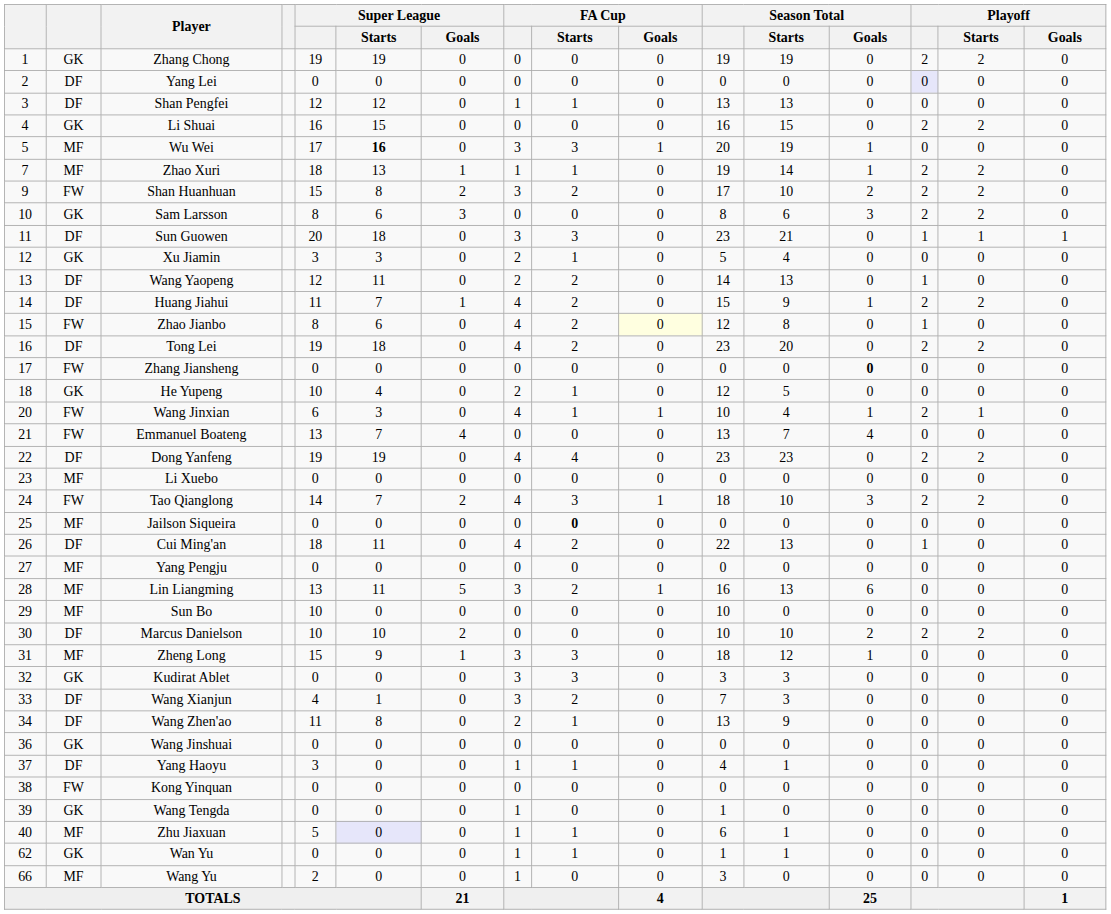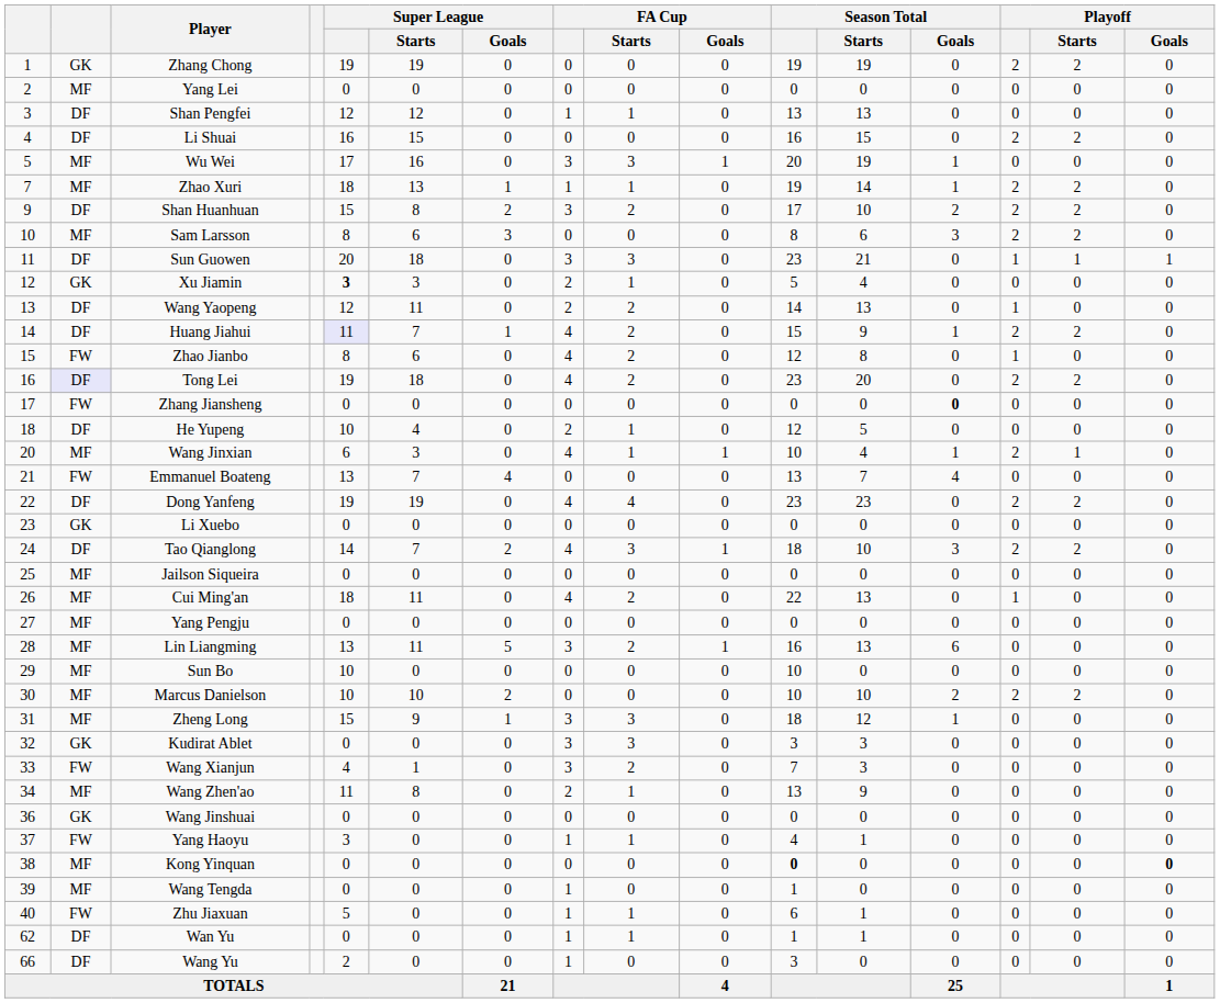 <table class="wikitable" width="80%" style="text-align:center">
 <tr>
 <th rowspan="2"></th>
 <th rowspan="2"></th>
 <th rowspan="2" width="200">Player</th>
 <th rowspan="2"></th>
 <th colspan="3" width="105">Super League</th>
 <th colspan="3" width="105">FA Cup</th>
 <th colspan="3" width="105">Season Total</th>
 <th colspan="3">Playoff</th>
 </tr>
 <tr>
 <th></th>
 <th>Starts</th>
 <th>Goals</th>
 <th></th>
 <th>Starts</th>
 <th>Goals</th>
 <th></th>
 <th>Starts</th>
 <th>Goals</th>
 <th></th>
 <th>Starts</th>
 <th>Goals</th>
 </tr>
 <tr>
 <td>1</td>
 <td>GK</td>
 <td>Zhang Chong</td>
 <td></td>
 <td>19</td>
 <td>19</td>
 <td>0</td>
 <td>0</td>
 <td>0</td>
 <td>0</td>
 <td>19</td>
 <td>19</td>
 <td>0</td>
 <td>2</td>
 <td>2</td>
 <td>0</td>
 </tr>
 <tr>
 <td>2</td>
-<td>DF</td>
+<td>MF</td>
 <td>Yang Lei</td>
 <td></td>
 <td>0</td>
 <td>0</td>
 <td>0</td>
 <td>0</td>
 <td>0</td>
 <td>0</td>
 <td>0</td>
 <td>0</td>
 <td>0</td>
-<td style="background: lavender;">0</td>
+<td>0</td>
 <td>0</td>
 <td>0</td>
 </tr>
 <tr>
 <td>3</td>
 <td>DF</td>
 <td>Shan Pengfei</td>
 <td></td>
 <td>12</td>
 <td>12</td>
 <td>0</td>
 <td>1</td>
 <td>1</td>
 <td>0</td>
 <td>13</td>
 <td>13</td>
 <td>0</td>
 <td>0</td>
 <td>0</td>
 <td>0</td>
 </tr>
 <tr>
 <td>4</td>
-<td>GK</td>
+<td>DF</td>
 <td>Li Shuai</td>
 <td></td>
 <td>16</td>
 <td>15</td>
 <td>0</td>
 <td>0</td>
 <td>0</td>
 <td>0</td>
 <td>16</td>
 <td>15</td>
 <td>0</td>
 <td>2</td>
 <td>2</td>
 <td>0</td>
 </tr>
 <tr>
 <td>5</td>
 <td>MF</td>
 <td>Wu Wei</td>
 <td></td>
 <td>17</td>
-<td><strong>16</strong></td>
+<td>16</td>
 <td>0</td>
 <td>3</td>
 <td>3</td>
 <td>1</td>
 <td>20</td>
 <td>19</td>
 <td>1</td>
 <td>0</td>
 <td>0</td>
 <td>0</td>
 </tr>
 <tr>
 <td>7</td>
 <td>MF</td>
 <td>Zhao Xuri</td>
 <td></td>
 <td>18</td>
 <td>13</td>
 <td>1</td>
 <td>1</td>
 <td>1</td>
 <td>0</td>
 <td>19</td>
 <td>14</td>
 <td>1</td>
 <td>2</td>
 <td>2</td>
 <td>0</td>
 </tr>
 <tr>
 <td>9</td>
-<td>FW</td>
+<td>DF</td>
 <td>Shan Huanhuan</td>
 <td></td>
 <td>15</td>
 <td>8</td>
 <td>2</td>
 <td>3</td>
 <td>2</td>
 <td>0</td>
 <td>17</td>
 <td>10</td>
 <td>2</td>
 <td>2</td>
 <td>2</td>
 <td>0</td>
 </tr>
 <tr>
 <td>10</td>
-<td>GK</td>
+<td>MF</td>
 <td>Sam Larsson</td>
 <td></td>
 <td>8</td>
 <td>6</td>
 <td>3</td>
 <td>0</td>
 <td>0</td>
 <td>0</td>
 <td>8</td>
 <td>6</td>
 <td>3</td>
 <td>2</td>
 <td>2</td>
 <td>0</td>
 </tr>
 <tr>
 <td>11</td>
 <td>DF</td>
 <td>Sun Guowen</td>
 <td></td>
 <td>20</td>
 <td>18</td>
 <td>0</td>
 <td>3</td>
 <td>3</td>
 <td>0</td>
 <td>23</td>
 <td>21</td>
 <td>0</td>
 <td>1</td>
 <td>1</td>
 <td>1</td>
 </tr>
 <tr>
 <td>12</td>
 <td>GK</td>
 <td>Xu Jiamin</td>
 <td></td>
-<td>3</td>
+<td><strong>3</strong></td>
 <td>3</td>
 <td>0</td>
 <td>2</td>
 <td>1</td>
 <td>0</td>
 <td>5</td>
 <td>4</td>
 <td>0</td>
 <td>0</td>
 <td>0</td>
 <td>0</td>
 </tr>
 <tr>
 <td>13</td>
 <td>DF</td>
 <td>Wang Yaopeng</td>
 <td></td>
 <td>12</td>
 <td>11</td>
 <td>0</td>
 <td>2</td>
 <td>2</td>
 <td>0</td>
 <td>14</td>
 <td>13</td>
 <td>0</td>
 <td>1</td>
 <td>0</td>
 <td>0</td>
 </tr>
 <tr>
 <td>14</td>
 <td>DF</td>
 <td>Huang Jiahui</td>
 <td></td>
-<td>11</td>
+<td style="background: lavender;">11</td>
 <td>7</td>
 <td>1</td>
 <td>4</td>
 <td>2</td>
 <td>0</td>
 <td>15</td>
 <td>9</td>
 <td>1</td>
 <td>2</td>
 <td>2</td>
 <td>0</td>
 </tr>
 <tr>
 <td>15</td>
 <td>FW</td>
 <td>Zhao Jianbo</td>
 <td></td>
 <td>8</td>
 <td>6</td>
 <td>0</td>
 <td>4</td>
 <td>2</td>
-<td style="background: lightyellow;">0</td>
+<td>0</td>
 <td>12</td>
 <td>8</td>
 <td>0</td>
 <td>1</td>
 <td>0</td>
 <td>0</td>
 </tr>
 <tr>
 <td>16</td>
-<td>DF</td>
+<td style="background: lavender;">DF</td>
 <td>Tong Lei</td>
 <td></td>
 <td>19</td>
 <td>18</td>
 <td>0</td>
 <td>4</td>
 <td>2</td>
 <td>0</td>
 <td>23</td>
 <td>20</td>
 <td>0</td>
 <td>2</td>
 <td>2</td>
 <td>0</td>
 </tr>
 <tr>
 <td>17</td>
 <td>FW</td>
 <td>Zhang Jiansheng</td>
 <td></td>
 <td>0</td>
 <td>0</td>
 <td>0</td>
 <td>0</td>
 <td>0</td>
 <td>0</td>
 <td>0</td>
 <td>0</td>
 <td><strong>0</strong></td>
 <td>0</td>
 <td>0</td>
 <td>0</td>
 </tr>
 <tr>
 <td>18</td>
-<td>GK</td>
+<td>DF</td>
 <td>He Yupeng</td>
 <td></td>
 <td>10</td>
 <td>4</td>
 <td>0</td>
 <td>2</td>
 <td>1</td>
 <td>0</td>
 <td>12</td>
 <td>5</td>
 <td>0</td>
 <td>0</td>
 <td>0</td>
 <td>0</td>
 </tr>
 <tr>
 <td>20</td>
-<td>FW</td>
+<td>MF</td>
 <td>Wang Jinxian</td>
 <td></td>
 <td>6</td>
 <td>3</td>
 <td>0</td>
 <td>4</td>
 <td>1</td>
 <td>1</td>
 <td>10</td>
 <td>4</td>
 <td>1</td>
 <td>2</td>
 <td>1</td>
 <td>0</td>
 </tr>
 <tr>
 <td>21</td>
 <td>FW</td>
 <td>Emmanuel Boateng</td>
 <td></td>
 <td>13</td>
 <td>7</td>
 <td>4</td>
 <td>0</td>
 <td>0</td>
 <td>0</td>
 <td>13</td>
 <td>7</td>
 <td>4</td>
 <td>0</td>
 <td>0</td>
 <td>0</td>
 </tr>
 <tr>
 <td>22</td>
 <td>DF</td>
 <td>Dong Yanfeng</td>
 <td></td>
 <td>19</td>
 <td>19</td>
 <td>0</td>
 <td>4</td>
 <td>4</td>
 <td>0</td>
 <td>23</td>
 <td>23</td>
 <td>0</td>
 <td>2</td>
 <td>2</td>
 <td>0</td>
 </tr>
 <tr>
 <td>23</td>
-<td>MF</td>
+<td>GK</td>
 <td>Li Xuebo</td>
 <td></td>
 <td>0</td>
 <td>0</td>
 <td>0</td>
 <td>0</td>
 <td>0</td>
 <td>0</td>
 <td>0</td>
 <td>0</td>
 <td>0</td>
 <td>0</td>
 <td>0</td>
 <td>0</td>
 </tr>
 <tr>
 <td>24</td>
-<td>FW</td>
+<td>DF</td>
 <td>Tao Qianglong</td>
 <td></td>
 <td>14</td>
 <td>7</td>
 <td>2</td>
 <td>4</td>
 <td>3</td>
 <td>1</td>
 <td>18</td>
 <td>10</td>
 <td>3</td>
 <td>2</td>
 <td>2</td>
 <td>0</td>
 </tr>
 <tr>
 <td>25</td>
 <td>MF</td>
 <td>Jailson Siqueira</td>
 <td></td>
 <td>0</td>
 <td>0</td>
 <td>0</td>
 <td>0</td>
-<td><strong>0</strong></td>
+<td>0</td>
 <td>0</td>
 <td>0</td>
 <td>0</td>
 <td>0</td>
 <td>0</td>
 <td>0</td>
 <td>0</td>
 </tr>
 <tr>
 <td>26</td>
-<td>DF</td>
+<td>MF</td>
 <td>Cui Ming'an</td>
 <td></td>
 <td>18</td>
 <td>11</td>
 <td>0</td>
 <td>4</td>
 <td>2</td>
 <td>0</td>
 <td>22</td>
 <td>13</td>
 <td>0</td>
 <td>1</td>
 <td>0</td>
 <td>0</td>
 </tr>
 <tr>
 <td>27</td>
 <td>MF</td>
 <td>Yang Pengju</td>
 <td></td>
 <td>0</td>
 <td>0</td>
 <td>0</td>
 <td>0</td>
 <td>0</td>
 <td>0</td>
 <td>0</td>
 <td>0</td>
 <td>0</td>
 <td>0</td>
 <td>0</td>
 <td>0</td>
 </tr>
 <tr>
 <td>28</td>
 <td>MF</td>
 <td>Lin Liangming</td>
 <td></td>
 <td>13</td>
 <td>11</td>
 <td>5</td>
 <td>3</td>
 <td>2</td>
 <td>1</td>
 <td>16</td>
 <td>13</td>
 <td>6</td>
 <td>0</td>
 <td>0</td>
 <td>0</td>
 </tr>
 <tr>
 <td>29</td>
 <td>MF</td>
 <td>Sun Bo</td>
 <td></td>
 <td>10</td>
 <td>0</td>
 <td>0</td>
 <td>0</td>
 <td>0</td>
 <td>0</td>
 <td>10</td>
 <td>0</td>
 <td>0</td>
 <td>0</td>
 <td>0</td>
 <td>0</td>
 </tr>
 <tr>
 <td>30</td>
-<td>DF</td>
+<td>MF</td>
 <td>Marcus Danielson</td>
 <td></td>
 <td>10</td>
 <td>10</td>
 <td>2</td>
 <td>0</td>
 <td>0</td>
 <td>0</td>
 <td>10</td>
 <td>10</td>
 <td>2</td>
 <td>2</td>
 <td>2</td>
 <td>0</td>
 </tr>
 <tr>
 <td>31</td>
 <td>MF</td>
 <td>Zheng Long</td>
 <td></td>
 <td>15</td>
 <td>9</td>
 <td>1</td>
 <td>3</td>
 <td>3</td>
 <td>0</td>
 <td>18</td>
 <td>12</td>
 <td>1</td>
 <td>0</td>
 <td>0</td>
 <td>0</td>
 </tr>
 <tr>
 <td>32</td>
 <td>GK</td>
 <td>Kudirat Ablet</td>
 <td></td>
 <td>0</td>
 <td>0</td>
 <td>0</td>
 <td>3</td>
 <td>3</td>
 <td>0</td>
 <td>3</td>
 <td>3</td>
 <td>0</td>
 <td>0</td>
 <td>0</td>
 <td>0</td>
 </tr>
 <tr>
 <td>33</td>
-<td>DF</td>
+<td>FW</td>
 <td>Wang Xianjun</td>
 <td></td>
 <td>4</td>
 <td>1</td>
 <td>0</td>
 <td>3</td>
 <td>2</td>
 <td>0</td>
 <td>7</td>
 <td>3</td>
 <td>0</td>
 <td>0</td>
 <td>0</td>
 <td>0</td>
 </tr>
 <tr>
 <td>34</td>
-<td>DF</td>
+<td>MF</td>
 <td>Wang Zhen'ao</td>
 <td></td>
 <td>11</td>
 <td>8</td>
 <td>0</td>
 <td>2</td>
 <td>1</td>
 <td>0</td>
 <td>13</td>
 <td>9</td>
 <td>0</td>
 <td>0</td>
 <td>0</td>
 <td>0</td>
 </tr>
 <tr>
 <td>36</td>
 <td>GK</td>
 <td>Wang Jinshuai</td>
 <td></td>
 <td>0</td>
 <td>0</td>
 <td>0</td>
 <td>0</td>
 <td>0</td>
 <td>0</td>
 <td>0</td>
 <td>0</td>
 <td>0</td>
 <td>0</td>
 <td>0</td>
 <td>0</td>
 </tr>
 <tr>
 <td>37</td>
-<td>DF</td>
+<td>FW</td>
 <td>Yang Haoyu</td>
 <td></td>
 <td>3</td>
 <td>0</td>
 <td>0</td>
 <td>1</td>
 <td>1</td>
 <td>0</td>
 <td>4</td>
 <td>1</td>
 <td>0</td>
 <td>0</td>
 <td>0</td>
 <td>0</td>
 </tr>
 <tr>
 <td>38</td>
-<td>FW</td>
+<td>MF</td>
 <td>Kong Yinquan</td>
 <td></td>
 <td>0</td>
 <td>0</td>
 <td>0</td>
 <td>0</td>
 <td>0</td>
 <td>0</td>
+<td><strong>0</strong></td>
 <td>0</td>
 <td>0</td>
 <td>0</td>
 <td>0</td>
-<td>0</td>
-<td>0</td>
+<td><strong>0</strong></td>
 </tr>
 <tr>
 <td>39</td>
-<td>GK</td>
+<td>MF</td>
 <td>Wang Tengda</td>
 <td></td>
 <td>0</td>
 <td>0</td>
 <td>0</td>
 <td>1</td>
 <td>0</td>
 <td>0</td>
 <td>1</td>
 <td>0</td>
 <td>0</td>
 <td>0</td>
 <td>0</td>
 <td>0</td>
 </tr>
 <tr>
 <td>40</td>
-<td>MF</td>
+<td>FW</td>
 <td>Zhu Jiaxuan</td>
 <td></td>
 <td>5</td>
-<td style="background: lavender;">0</td>
+<td>0</td>
 <td>0</td>
 <td>1</td>
 <td>1</td>
 <td>0</td>
 <td>6</td>
 <td>1</td>
 <td>0</td>
 <td>0</td>
 <td>0</td>
 <td>0</td>
 </tr>
 <tr>
 <td>62</td>
-<td>GK</td>
+<td>DF</td>
 <td>Wan Yu</td>
 <td></td>
 <td>0</td>
 <td>0</td>
 <td>0</td>
 <td>1</td>
 <td>1</td>
 <td>0</td>
 <td>1</td>
 <td>1</td>
 <td>0</td>
 <td>0</td>
 <td>0</td>
 <td>0</td>
 </tr>
 <tr>
 <td>66</td>
-<td>MF</td>
+<td>DF</td>
 <td>Wang Yu</td>
 <td></td>
 <td>2</td>
 <td>0</td>
 <td>0</td>
 <td>1</td>
 <td>0</td>
 <td>0</td>
 <td>3</td>
 <td>0</td>
 <td>0</td>
 <td>0</td>
 <td>0</td>
 <td>0</td>
 </tr>
 <tr>
 <td colspan="6" style="background: #efefef; text-align: center;"><strong>TOTALS</strong></td>
 <th>21</th>
 <td colspan="2" style="background: #efefef; text-align: center;"></td>
 <th>4</th>
 <td colspan="2" style="background: #efefef; text-align: center;"></td>
 <th>25</th>
 <th colspan="2"></th>
 <th>1</th>
 </tr>
 </table>
